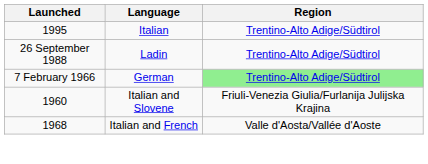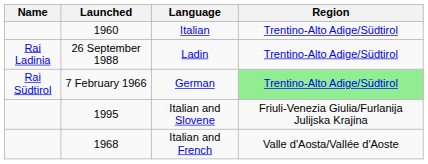 <table class="wikitable" style="text-align:center">
 <tr>
+<th>Name</th>
 <th>Launched</th>
 <th>Language</th>
 <th>Region</th>
 </tr>
 <tr>
-<td>1995</td>
+<td></td>
+<td>1960</td>
 <td><a href='#'>Italian</a></td>
 <td><a href='#'>Trentino-Alto Adige/Südtirol</a></td>
 </tr>
 <tr>
+<td><a href='#'>Rai Ladinia</a></td>
 <td>26 September 1988</td>
 <td><a href='#'>Ladin</a></td>
 <td><a href='#'>Trentino-Alto Adige/Südtirol</a></td>
 </tr>
 <tr>
+<td><a href='#'>Rai Südtirol</a></td>
 <td>7 February 1966</td>
 <td><a href='#'>German</a></td>
 <td style="background: lightgreen;"><a href='#'>Trentino-Alto Adige/Südtirol</a></td>
 </tr>
 <tr>
-<td>1960</td>
+<td></td>
+<td>1995</td>
 <td>Italian and <a href='#'>Slovene</a></td>
 <td>Friuli-Venezia Giulia/Furlanija Julijska Krajina</td>
 </tr>
 <tr>
+<td></td>
 <td>1968</td>
 <td>Italian and <a href='#'>French</a></td>
 <td>Valle d'Aosta/Vallée d'Aoste</td>
 </tr>
 </table>
